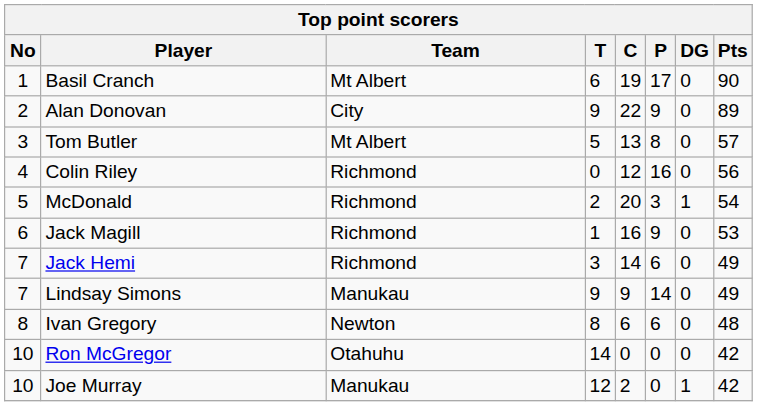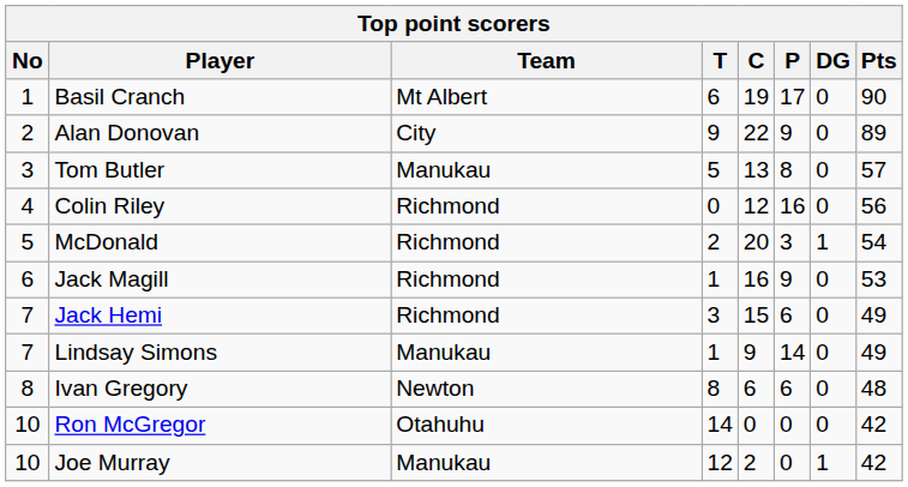 <table class="wikitable collapsible sortable" style="text-align:left; font-size:100%; width:100%;">
 <tr>
 <th colspan="100%">Top point scorers</th>
 </tr>
 <tr>
 <th style="width:5%;">No</th>
 <th style="width:50%;">Player</th>
 <th style="width:60%;">Team</th>
 <th style="width:10%;">T</th>
 <th style="width:10%;">C</th>
 <th style="width:10%;">P</th>
 <th style="width:5%;">DG</th>
 <th style="width:15%;">Pts<br></th>
 </tr>
 <tr>
 <td style="text-align:center;">1</td>
 <td>Basil Cranch</td>
 <td>Mt Albert</td>
 <td>6</td>
 <td>19</td>
 <td>17</td>
 <td>0</td>
 <td>90</td>
 </tr>
 <tr>
 <td style="text-align:center;">2</td>
 <td>Alan Donovan</td>
 <td>City</td>
 <td>9</td>
 <td>22</td>
 <td>9</td>
 <td>0</td>
 <td>89</td>
 </tr>
 <tr>
 <td style="text-align:center;">3</td>
 <td>Tom Butler</td>
-<td>Mt Albert</td>
+<td>Manukau</td>
 <td>5</td>
 <td>13</td>
 <td>8</td>
 <td>0</td>
 <td>57</td>
 </tr>
 <tr>
 <td style="text-align:center;">4</td>
 <td>Colin Riley</td>
 <td>Richmond</td>
 <td>0</td>
 <td>12</td>
 <td>16</td>
 <td>0</td>
 <td>56</td>
 </tr>
 <tr>
 <td style="text-align:center;">5</td>
 <td>McDonald</td>
 <td>Richmond</td>
 <td>2</td>
 <td>20</td>
 <td>3</td>
 <td>1</td>
 <td>54</td>
 </tr>
 <tr>
 <td style="text-align:center;">6</td>
 <td>Jack Magill</td>
 <td>Richmond</td>
 <td>1</td>
 <td>16</td>
 <td>9</td>
 <td>0</td>
 <td>53</td>
 </tr>
 <tr>
 <td style="text-align:center;">7</td>
 <td><a href='#'>Jack Hemi</a></td>
 <td>Richmond</td>
 <td>3</td>
-<td>14</td>
+<td>15</td>
 <td>6</td>
 <td>0</td>
 <td>49</td>
 </tr>
 <tr>
 <td style="text-align:center;">7</td>
 <td>Lindsay Simons</td>
 <td>Manukau</td>
-<td>9</td>
+<td>1</td>
 <td>9</td>
 <td>14</td>
 <td>0</td>
 <td>49</td>
 </tr>
 <tr>
 <td style="text-align:center;">8</td>
 <td>Ivan Gregory</td>
 <td>Newton</td>
 <td>8</td>
 <td>6</td>
 <td>6</td>
 <td>0</td>
 <td>48</td>
 </tr>
 <tr>
 <td style="text-align:center;">10</td>
 <td><a href='#'>Ron McGregor</a></td>
 <td>Otahuhu</td>
 <td>14</td>
 <td>0</td>
 <td>0</td>
 <td>0</td>
 <td>42</td>
 </tr>
 <tr>
 <td style="text-align:center;">10</td>
 <td>Joe Murray</td>
 <td>Manukau</td>
 <td>12</td>
 <td>2</td>
 <td>0</td>
 <td>1</td>
 <td>42</td>
 </tr>
 <tr>
 </tr>
 </table>
